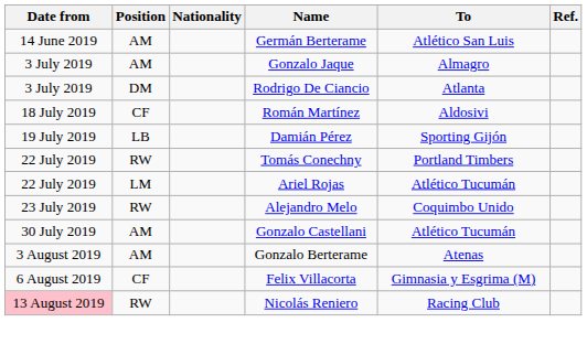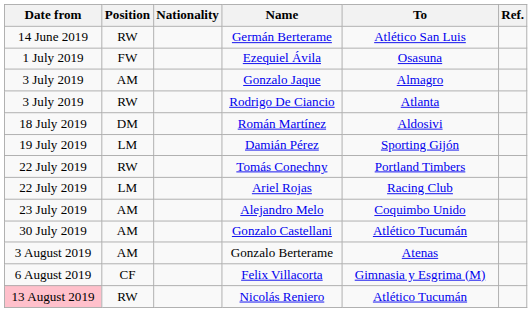 <table class="wikitable" style="text-align:center; font-size:90%; ">
 <tr>
 <th style="background:#; color:#; width:100px;">Date from</th>
 <th style="background:#; color:#; width:50px;">Position</th>
 <th style="background:#; color:#; width:50px;">Nationality</th>
 <th style="background:#; color:#; width:125px;">Name</th>
 <th style="background:#; color:#; width:165px;">To</th>
 <th style="background:#; color:#; width:25px;">Ref.</th>
 </tr>
 <tr>
 <td>14 June 2019</td>
-<td>AM</td>
+<td>RW</td>
 <td></td>
 <td><a href='#'>Germán Berterame</a></td>
 <td> <a href='#'>Atlético San Luis</a></td>
+<td></td>
+</tr>
+<tr>
+<td>1 July 2019</td>
+<td>FW</td>
+<td></td>
+<td><a href='#'>Ezequiel Ávila</a></td>
+<td> <a href='#'>Osasuna</a></td>
 <td></td>
 </tr>
 <tr>
 <td>3 July 2019</td>
 <td>AM</td>
 <td></td>
 <td><a href='#'>Gonzalo Jaque</a></td>
 <td> <a href='#'>Almagro</a></td>
 <td></td>
 </tr>
 <tr>
 <td>3 July 2019</td>
-<td>DM</td>
+<td>RW</td>
 <td></td>
 <td><a href='#'>Rodrigo De Ciancio</a></td>
 <td> <a href='#'>Atlanta</a></td>
 <td></td>
 </tr>
 <tr>
 <td>18 July 2019</td>
-<td>CF</td>
+<td>DM</td>
 <td></td>
 <td><a href='#'>Román Martínez</a></td>
 <td> <a href='#'>Aldosivi</a></td>
 <td></td>
 </tr>
 <tr>
 <td>19 July 2019</td>
-<td>LB</td>
+<td>LM</td>
 <td></td>
 <td><a href='#'>Damián Pérez</a></td>
 <td> <a href='#'>Sporting Gijón</a></td>
 <td></td>
 </tr>
 <tr>
 <td>22 July 2019</td>
 <td>RW</td>
 <td></td>
 <td><a href='#'>Tomás Conechny</a></td>
 <td> <a href='#'>Portland Timbers</a></td>
 <td></td>
 </tr>
 <tr>
 <td>22 July 2019</td>
 <td>LM</td>
 <td></td>
 <td><a href='#'>Ariel Rojas</a></td>
-<td> <a href='#'>Atlético Tucumán</a></td>
+<td> <a href='#'>Racing Club</a></td>
 <td></td>
 </tr>
 <tr>
 <td>23 July 2019</td>
-<td>RW</td>
+<td>AM</td>
 <td></td>
 <td><a href='#'>Alejandro Melo</a></td>
 <td> <a href='#'>Coquimbo Unido</a></td>
 <td></td>
 </tr>
 <tr>
 <td>30 July 2019</td>
 <td>AM</td>
 <td></td>
 <td><a href='#'>Gonzalo Castellani</a></td>
 <td> <a href='#'>Atlético Tucumán</a></td>
 <td></td>
 </tr>
 <tr>
 <td>3 August 2019</td>
 <td>AM</td>
 <td></td>
 <td>Gonzalo Berterame</td>
 <td> <a href='#'>Atenas</a></td>
 <td></td>
 </tr>
 <tr>
 <td>6 August 2019</td>
 <td>CF</td>
 <td></td>
 <td><a href='#'>Felix Villacorta</a></td>
 <td> <a href='#'>Gimnasia y Esgrima (M)</a></td>
 <td></td>
 </tr>
 <tr>
 <td style="background: pink;">13 August 2019</td>
 <td>RW</td>
 <td></td>
 <td><a href='#'>Nicolás Reniero</a></td>
-<td> <a href='#'>Racing Club</a></td>
+<td> <a href='#'>Atlético Tucumán</a></td>
 <td></td>
 </tr>
 </table>
